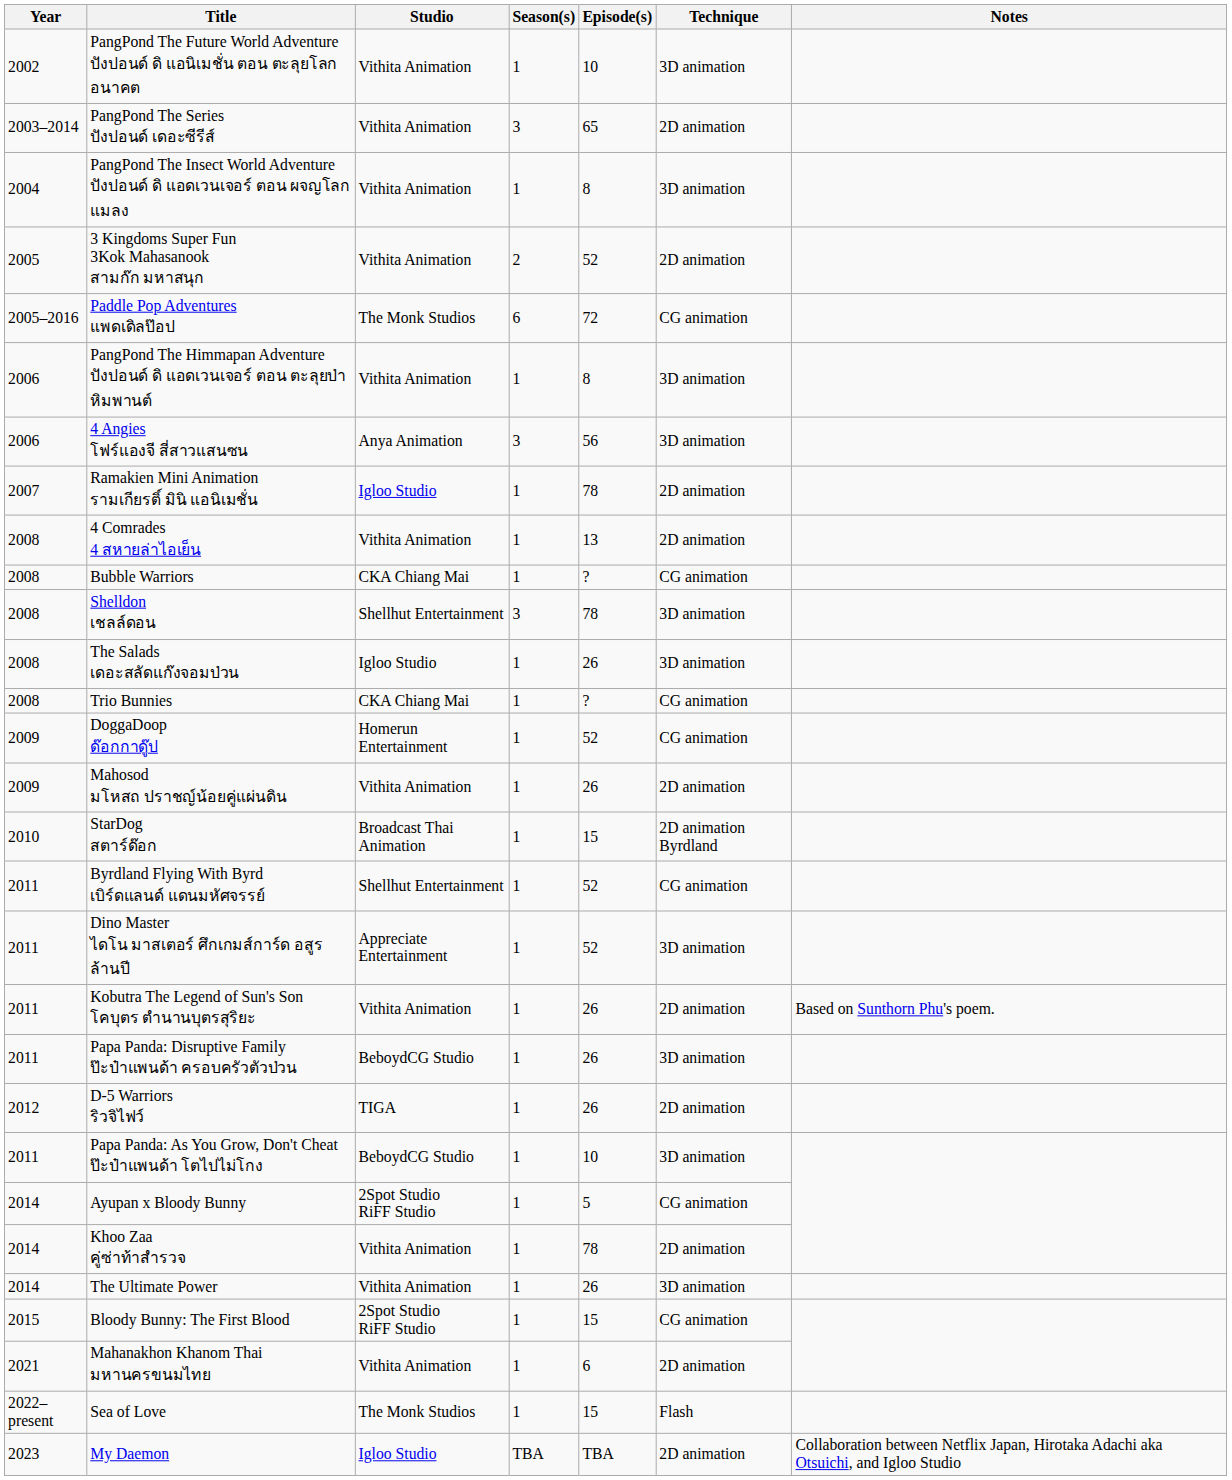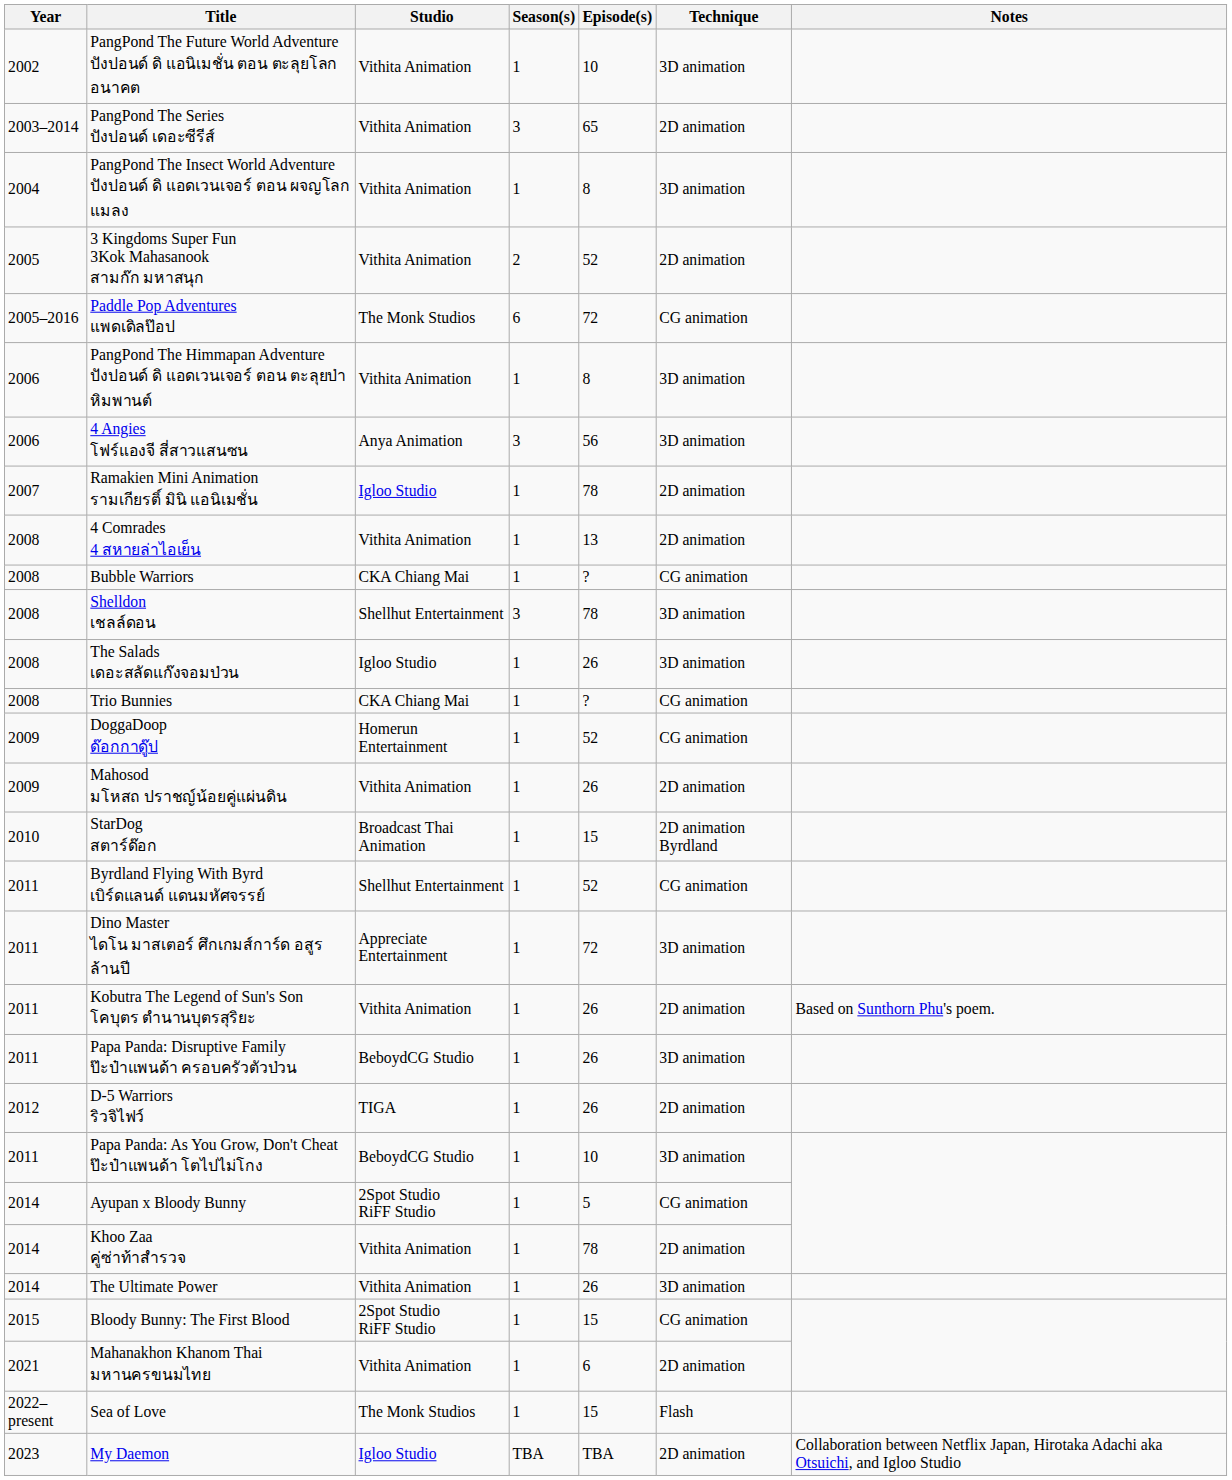 <table class="wikitable sortable mw-collapsible">
 <tr>
 <th><strong>Year</strong></th>
 <th><strong>Title</strong></th>
 <th><strong>Studio</strong></th>
 <th><strong>Season(s)</strong></th>
 <th><strong>Episode(s)</strong></th>
 <th><strong>Technique</strong></th>
 <th><strong>Notes</strong></th>
 </tr>
 <tr>
 <td>2002</td>
 <td>PangPond The Future World Adventure<br>ปังปอนด์ ดิ แอนิเมชั่น ตอน ตะลุยโลกอนาคต</td>
 <td>Vithita Animation</td>
 <td>1</td>
 <td>10</td>
 <td>3D animation</td>
 <td></td>
 </tr>
 <tr>
 <td>2003–2014</td>
 <td>PangPond The Series<br>ปังปอนด์ เดอะซีรีส์</td>
 <td>Vithita Animation</td>
 <td>3</td>
 <td>65</td>
 <td>2D animation</td>
 <td></td>
 </tr>
 <tr>
 <td>2004</td>
 <td>PangPond The Insect World Adventure<br>ปังปอนด์ ดิ แอดเวนเจอร์ ตอน ผจญโลกแมลง</td>
 <td>Vithita Animation</td>
 <td>1</td>
 <td>8</td>
 <td>3D animation</td>
 <td></td>
 </tr>
 <tr>
 <td>2005</td>
 <td>3 Kingdoms Super Fun<br>3Kok Mahasanook<br>สามก๊ก มหาสนุก</td>
 <td>Vithita Animation</td>
 <td>2</td>
 <td>52</td>
 <td>2D animation</td>
 <td></td>
 </tr>
 <tr>
 <td>2005–2016</td>
 <td><a href='#'>Paddle Pop Adventures</a><br>แพดเดิลป๊อป</td>
 <td>The Monk Studios</td>
 <td>6</td>
 <td>72</td>
 <td>CG animation</td>
 <td></td>
 </tr>
 <tr>
 <td>2006</td>
 <td>PangPond The Himmapan Adventure<br>ปังปอนด์ ดิ แอดเวนเจอร์ ตอน ตะลุยป่าหิมพานต์</td>
 <td>Vithita Animation</td>
 <td>1</td>
 <td>8</td>
 <td>3D animation</td>
 <td></td>
 </tr>
 <tr>
 <td>2006</td>
 <td><a href='#'>4 Angies</a><br>โฟร์แองจี สี่สาวแสนซน</td>
 <td>Anya Animation</td>
 <td>3</td>
 <td>56</td>
 <td>3D animation</td>
 <td></td>
 </tr>
 <tr>
 <td>2007</td>
 <td>Ramakien Mini Animation<br>รามเกียรติ์ มินิ แอนิเมชั่น</td>
 <td><a href='#'>Igloo Studio</a></td>
 <td>1</td>
 <td>78</td>
 <td>2D animation</td>
 <td></td>
 </tr>
 <tr>
 <td>2008</td>
 <td>4 Comrades<br><a href='#'>4 สหายล่าไอเย็น</a></td>
 <td>Vithita Animation</td>
 <td>1</td>
 <td>13</td>
 <td>2D animation</td>
 <td></td>
 </tr>
 <tr>
 <td>2008</td>
 <td>Bubble Warriors</td>
 <td>CKA Chiang Mai</td>
 <td>1</td>
 <td>?</td>
 <td>CG animation</td>
 <td></td>
 </tr>
 <tr>
 <td>2008</td>
 <td><a href='#'>Shelldon</a><br>เชลล์ดอน</td>
 <td>Shellhut Entertainment</td>
 <td>3</td>
 <td>78</td>
 <td>3D animation</td>
 <td></td>
 </tr>
 <tr>
 <td>2008</td>
 <td>The Salads<br>เดอะสลัดแก๊งจอมป่วน</td>
 <td>Igloo Studio</td>
 <td>1</td>
 <td>26</td>
 <td>3D animation</td>
 <td></td>
 </tr>
 <tr>
 <td>2008</td>
 <td>Trio Bunnies</td>
 <td>CKA Chiang Mai</td>
 <td>1</td>
 <td>?</td>
 <td>CG animation</td>
 <td></td>
 </tr>
 <tr>
 <td>2009</td>
 <td>DoggaDoop<br><a href='#'>ด๊อกกาดู๊ป</a></td>
 <td>Homerun Entertainment</td>
 <td>1</td>
 <td>52</td>
 <td>CG animation</td>
 <td></td>
 </tr>
 <tr>
 <td>2009</td>
 <td>Mahosod<br>มโหสถ ปราชญ์น้อยคู่แผ่นดิน</td>
 <td>Vithita Animation</td>
 <td>1</td>
 <td>26</td>
 <td>2D animation</td>
 <td></td>
 </tr>
 <tr>
 <td>2010</td>
 <td>StarDog<br>สตาร์ด๊อก</td>
 <td>Broadcast Thai Animation</td>
 <td>1</td>
 <td>15</td>
 <td>2D animation  Byrdland</td>
 <td></td>
 </tr>
 <tr>
 <td>2011</td>
 <td>Byrdland Flying With Byrd<br>เบิร์ดแลนด์ แดนมหัศจรรย์</td>
 <td>Shellhut Entertainment</td>
 <td>1</td>
 <td>52</td>
 <td>CG animation</td>
 <td></td>
 </tr>
 <tr>
 <td>2011</td>
 <td>Dino Master<br>ไดโน มาสเตอร์ ศึกเกมส์การ์ด อสูรล้านปี</td>
 <td>Appreciate Entertainment</td>
 <td>1</td>
-<td>52</td>
+<td>72</td>
 <td>3D animation</td>
 <td></td>
 </tr>
 <tr>
 <td>2011</td>
 <td>Kobutra The Legend of Sun's Son<br>โคบุตร ตำนานบุตรสุริยะ</td>
 <td>Vithita Animation</td>
 <td>1</td>
 <td>26</td>
 <td>2D animation</td>
 <td>Based on <a href='#'>Sunthorn Phu</a>'s poem.</td>
 </tr>
 <tr>
 <td>2011</td>
 <td>Papa Panda: Disruptive Family<br>ป๊ะป๋าแพนด้า ครอบครัวตัวป่วน</td>
 <td>BeboydCG Studio</td>
 <td>1</td>
 <td>26</td>
 <td>3D animation</td>
 <td></td>
 </tr>
 <tr>
 <td>2012</td>
 <td>D-5 Warriors<br>ริวจิไฟว์</td>
 <td>TIGA</td>
 <td>1</td>
 <td>26</td>
 <td>2D animation</td>
 <td></td>
 </tr>
 <tr>
 <td>2011</td>
 <td>Papa Panda: As You Grow, Don't Cheat<br>ป๊ะป๋าแพนด้า โตไปไม่โกง</td>
 <td>BeboydCG Studio</td>
 <td>1</td>
 <td>10</td>
 <td>3D animation</td>
 </tr>
 <tr>
 <td>2014</td>
 <td>Ayupan x Bloody Bunny</td>
 <td>2Spot Studio<br>RiFF Studio</td>
 <td>1</td>
 <td>5</td>
 <td>CG animation</td>
 </tr>
 <tr>
 <td>2014</td>
 <td>Khoo Zaa<br>คู่ซ่าท้าสำรวจ</td>
 <td>Vithita Animation</td>
 <td>1</td>
 <td>78</td>
 <td>2D animation</td>
 </tr>
 <tr>
 <td>2014</td>
 <td>The Ultimate Power</td>
 <td>Vithita Animation</td>
 <td>1</td>
 <td>26</td>
 <td>3D animation</td>
 <td></td>
 </tr>
 <tr>
 <td>2015</td>
 <td>Bloody Bunny: The First Blood</td>
 <td>2Spot Studio<br>RiFF Studio</td>
 <td>1</td>
 <td>15</td>
 <td>CG animation</td>
 </tr>
 <tr>
 <td>2021</td>
 <td>Mahanakhon Khanom Thai<br>มหานครขนมไทย</td>
 <td>Vithita Animation</td>
 <td>1</td>
 <td>6</td>
 <td>2D animation</td>
 </tr>
 <tr>
 <td>2022–present</td>
 <td>Sea of Love</td>
 <td>The Monk Studios</td>
 <td>1</td>
 <td>15</td>
 <td>Flash</td>
 <td></td>
 </tr>
 <tr>
 <td>2023</td>
 <td><a href='#'>My Daemon</a></td>
 <td><a href='#'>Igloo Studio</a></td>
 <td>TBA</td>
 <td>TBA</td>
 <td>2D animation</td>
 <td>Collaboration between Netflix Japan, Hirotaka Adachi aka <a href='#'>Otsuichi</a>, and Igloo Studio</td>
 </tr>
 </table>
